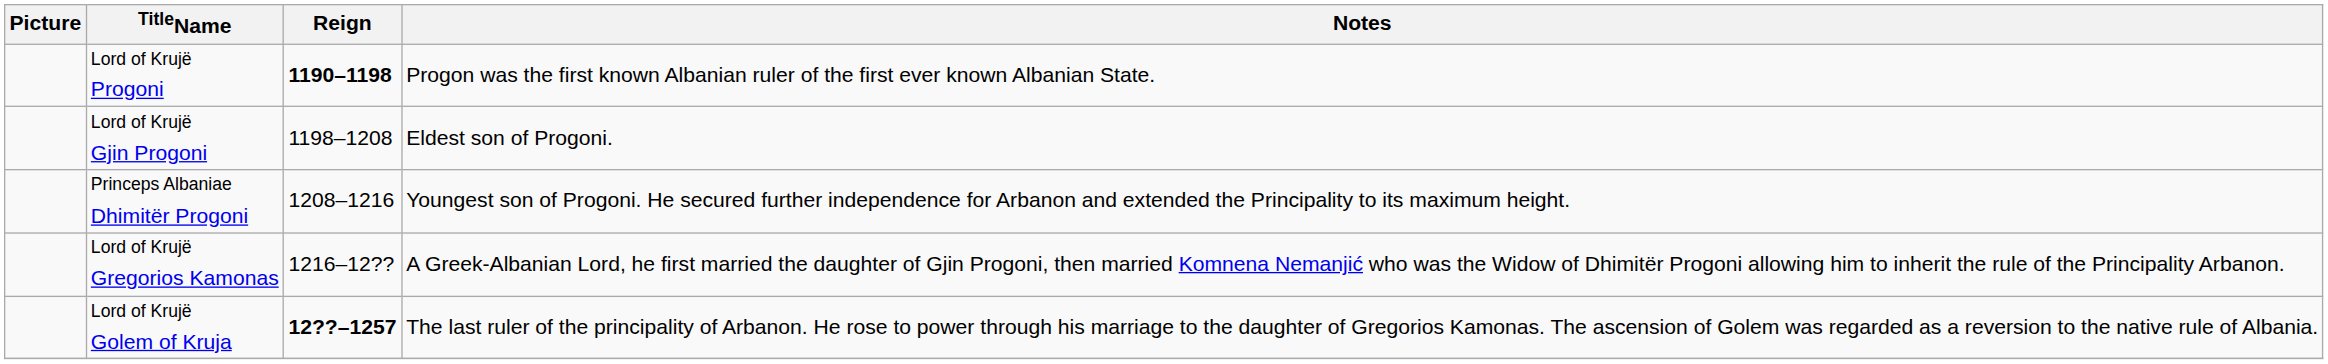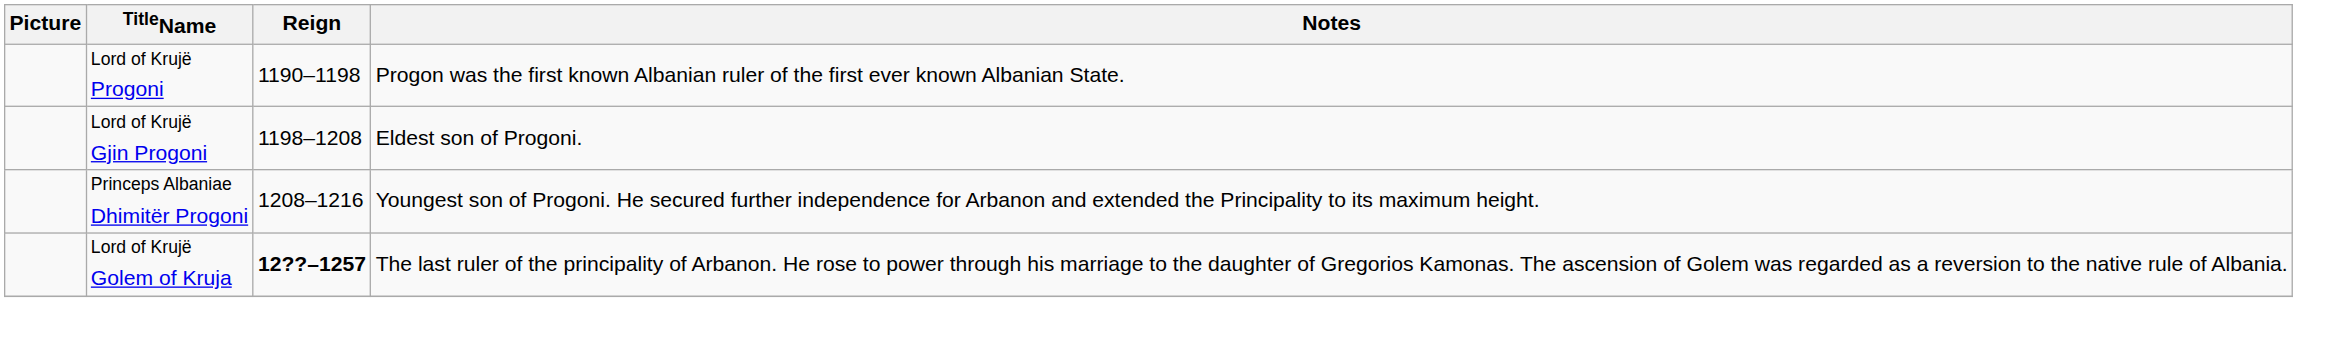 <table class="wikitable">
 <tr ->
 <th>Picture</th>
 <th><sup>Title</sup>Name</th>
 <th>Reign</th>
 <th>Notes</th>
 </tr>
 <tr ->
 <td></td>
 <td><sup>Lord of Krujë</sup><br><a href='#'>Progoni</a></td>
-<td><strong>1190–1198</strong></td>
+<td>1190–1198</td>
 <td>Progon was the first known Albanian ruler of the first ever known Albanian State.</td>
 </tr>
 <tr ->
 <td></td>
 <td><sup> Lord of Krujë</sup><br><a href='#'>Gjin Progoni</a></td>
 <td>1198–1208</td>
 <td>Eldest son of Progoni.</td>
 </tr>
 <tr ->
 <td></td>
 <td><sup>Princeps Albaniae </sup><br><a href='#'>Dhimitër Progoni</a></td>
 <td>1208–1216</td>
 <td>Youngest son of Progoni. He secured further independence for Arbanon and extended the Principality to its maximum height.</td>
 </tr>
 <tr ->
 <td></td>
-<td><sup>Lord of Krujë</sup><br><a href='#'>Gregorios Kamonas</a></td>
-<td>1216–12??</td>
-<td>A Greek-Albanian Lord, he first married the daughter of Gjin Progoni, then married <a href='#'>Komnena Nemanjić</a> who was the Widow of Dhimitër Progoni allowing him to inherit the rule of the Principality Arbanon.</td>
-</tr>
-<tr ->
-<td></td>
 <td><sup>Lord of Krujë</sup><br><a href='#'>Golem of Kruja</a></td>
 <td><strong>12??–1257</strong></td>
 <td>The last ruler of the principality of Arbanon. He rose to power through his marriage to the daughter of Gregorios Kamonas. The ascension of Golem was regarded as a reversion to the native rule of Albania.</td>
 </tr>
 <tr ->
 </tr>
 </table>
